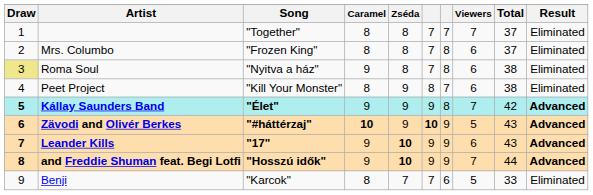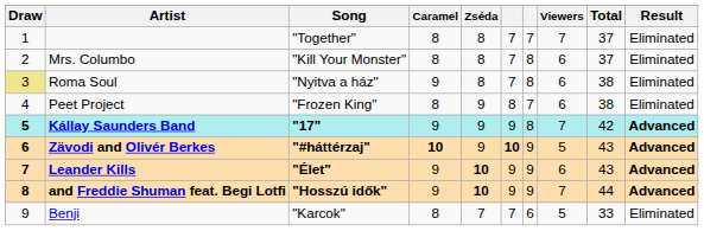 <table class="sortable wikitable" style="margin: 1em auto 1em auto; text-align:center">
 <tr>
 </tr>
 <tr>
 <th>Draw</th>
 <th>Artist</th>
 <th>Song</th>
 <th><small>Caramel</small></th>
 <th><small>Zséda</small></th>
 <th><small></small></th>
 <th><small></small></th>
 <th><small>Viewers</small></th>
 <th>Total</th>
 <th>Result</th>
 </tr>
 <tr>
 <td>1</td>
 <td align="left"></td>
 <td align="left">"Together"</td>
 <td>8</td>
 <td>8</td>
 <td>7</td>
 <td>7</td>
 <td>7</td>
 <td>37</td>
 <td>Eliminated</td>
 </tr>
 <tr>
 <td>2</td>
 <td align="left">Mrs. Columbo</td>
-<td align="left">"Frozen King"</td>
+<td align="left">"Kill Your Monster"</td>
 <td>8</td>
 <td>8</td>
 <td>7</td>
 <td>8</td>
 <td>6</td>
 <td>37</td>
 <td>Eliminated</td>
 </tr>
 <tr>
 <td style="background: khaki;">3</td>
 <td align="left">Roma Soul</td>
 <td align="left">"Nyitva a ház"</td>
 <td>9</td>
 <td>8</td>
 <td>7</td>
 <td>8</td>
 <td>6</td>
 <td>38</td>
 <td>Eliminated</td>
 </tr>
 <tr>
 <td>4</td>
 <td align="left">Peet Project</td>
-<td align="left">"Kill Your Monster"</td>
+<td align="left">"Frozen King"</td>
 <td>8</td>
 <td>9</td>
 <td>8</td>
 <td>7</td>
 <td>6</td>
 <td>38</td>
 <td>Eliminated</td>
 </tr>
 <tr style="background:paleturquoise;">
 <td><strong>5</strong></td>
 <td align="left"><strong><a href='#'>Kállay Saunders Band</a></strong></td>
-<td align="left"><strong>"Élet"</strong></td>
+<td align="left"><strong>"17"</strong></td>
 <td>9</td>
 <td>9</td>
 <td>9</td>
 <td>8</td>
 <td>7</td>
 <td>42</td>
 <td><strong>Advanced</strong></td>
 </tr>
 <tr style="background:navajowhite;">
 <td><strong>6</strong></td>
 <td align="left"><strong><a href='#'>Zävodi</a> and <a href='#'>Olivér Berkes</a></strong></td>
 <td align="left"><strong>"#háttérzaj"</strong></td>
 <td><strong>10</strong></td>
 <td>9</td>
 <td><strong>10</strong></td>
 <td>9</td>
 <td>5</td>
 <td>43</td>
 <td><strong>Advanced</strong></td>
 </tr>
 <tr style="background:navajowhite;">
 <td><strong>7</strong></td>
 <td align="left"><strong><a href='#'>Leander Kills</a></strong></td>
-<td align="left"><strong>"17"</strong></td>
+<td align="left"><strong>"Élet"</strong></td>
 <td>9</td>
 <td><strong>10</strong></td>
 <td>9</td>
 <td>9</td>
 <td>6</td>
 <td>43</td>
 <td><strong>Advanced</strong></td>
 </tr>
 <tr style="background:navajowhite;">
 <td><strong>8</strong></td>
 <td align="left"><strong> and <a href='#'>Freddie Shuman</a> feat. Begi Lotfi</strong></td>
 <td align="left"><strong>"Hosszú idők"</strong></td>
 <td>9</td>
 <td><strong>10</strong></td>
 <td>9</td>
 <td>9</td>
 <td>7</td>
 <td>44</td>
 <td><strong>Advanced</strong></td>
 </tr>
 <tr>
 <td>9</td>
 <td align="left"><a href='#'>Benji</a></td>
 <td align="left">"Karcok"</td>
 <td>8</td>
 <td>7</td>
 <td>7</td>
 <td>6</td>
 <td>5</td>
 <td>33</td>
 <td>Eliminated</td>
 </tr>
 </table>
